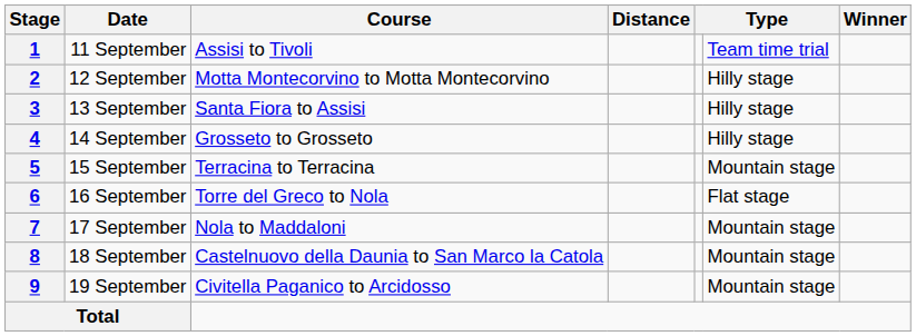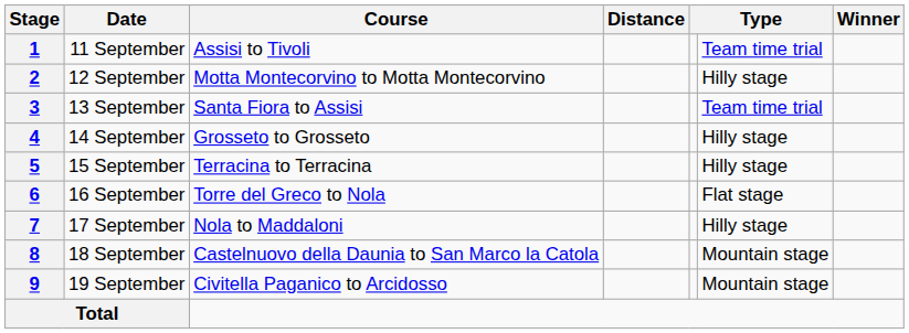 <table class="wikitable">
 <tr>
 <th scope="col">Stage</th>
 <th scope="col">Date</th>
 <th scope="col">Course</th>
 <th scope="col">Distance</th>
 <th scope="col" colspan="2">Type</th>
 <th scope="col">Winner</th>
 </tr>
 <tr>
 <th scope="row"><a href='#'>1</a></th>
 <td style="text-align:right;">11 September</td>
 <td><a href='#'>Assisi</a> to <a href='#'>Tivoli</a></td>
 <td></td>
 <td></td>
 <td><a href='#'>Team time trial</a></td>
 <td></td>
 </tr>
 <tr>
 <th scope="row"><a href='#'>2</a></th>
 <td style="text-align:right;">12 September</td>
 <td><a href='#'>Motta Montecorvino</a> to Motta Montecorvino</td>
 <td></td>
 <td></td>
 <td>Hilly stage</td>
 <td></td>
 </tr>
 <tr>
 <th scope="row"><a href='#'>3</a></th>
 <td style="text-align:right;">13 September</td>
 <td><a href='#'>Santa Fiora</a> to <a href='#'>Assisi</a></td>
 <td></td>
 <td></td>
-<td>Hilly stage</td>
+<td><a href='#'>Team time trial</a></td>
 <td></td>
 </tr>
 <tr>
 <th scope="row"><a href='#'>4</a></th>
 <td style="text-align:right;">14 September</td>
 <td><a href='#'>Grosseto</a> to Grosseto</td>
 <td></td>
 <td></td>
 <td>Hilly stage</td>
 <td></td>
 </tr>
 <tr>
 <th scope="row"><a href='#'>5</a></th>
 <td style="text-align:right;">15 September</td>
 <td><a href='#'>Terracina</a> to Terracina</td>
 <td></td>
 <td></td>
-<td>Mountain stage</td>
+<td>Hilly stage</td>
 <td></td>
 </tr>
 <tr>
 <th scope="row"><a href='#'>6</a></th>
 <td style="text-align:right;">16 September</td>
 <td><a href='#'>Torre del Greco</a> to <a href='#'>Nola</a></td>
 <td></td>
 <td></td>
 <td>Flat stage</td>
 <td></td>
 </tr>
 <tr>
 <th scope="row"><a href='#'>7</a></th>
 <td style="text-align:right;">17 September</td>
 <td><a href='#'>Nola</a> to <a href='#'>Maddaloni</a></td>
 <td></td>
 <td></td>
-<td>Mountain stage</td>
+<td>Hilly stage</td>
 <td></td>
 </tr>
 <tr>
 <th scope="row"><a href='#'>8</a></th>
 <td style="text-align:right;">18 September</td>
 <td><a href='#'>Castelnuovo della Daunia</a> to <a href='#'>San Marco la Catola</a></td>
 <td></td>
 <td></td>
 <td>Mountain stage</td>
 <td></td>
 </tr>
 <tr>
 <th scope="row"><a href='#'>9</a></th>
 <td style="text-align:right;">19 September</td>
 <td><a href='#'>Civitella Paganico</a> to <a href='#'>Arcidosso</a></td>
 <td></td>
 <td></td>
 <td>Mountain stage</td>
 <td></td>
 </tr>
 <tr>
 <th colspan="2">Total</th>
 <td colspan="5" style="text-align:center;"></td>
 </tr>
 </table>
